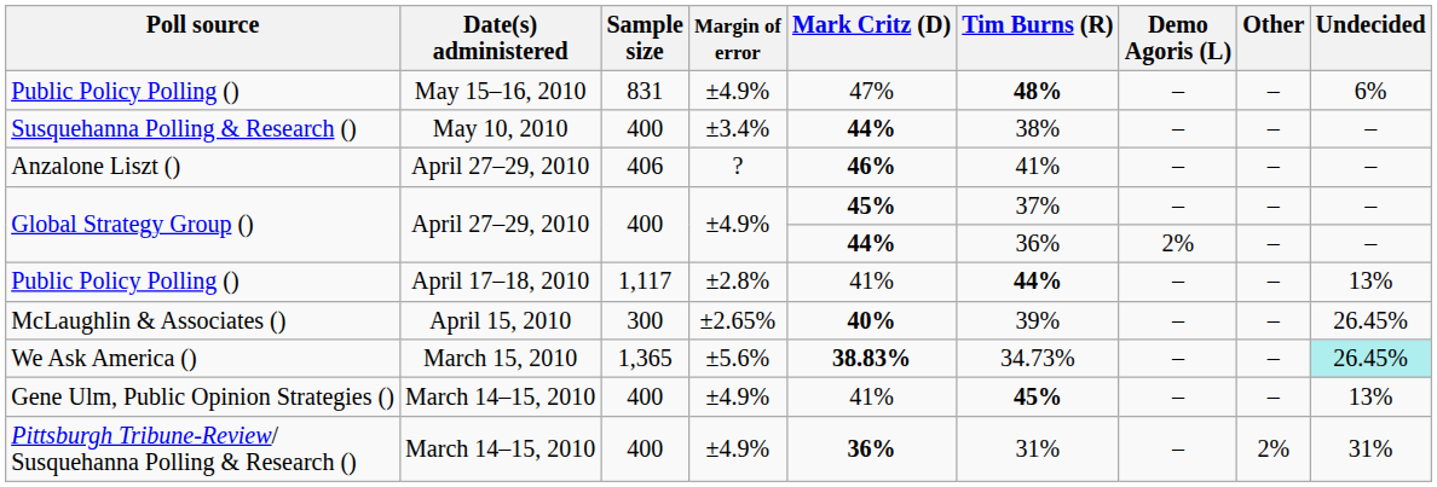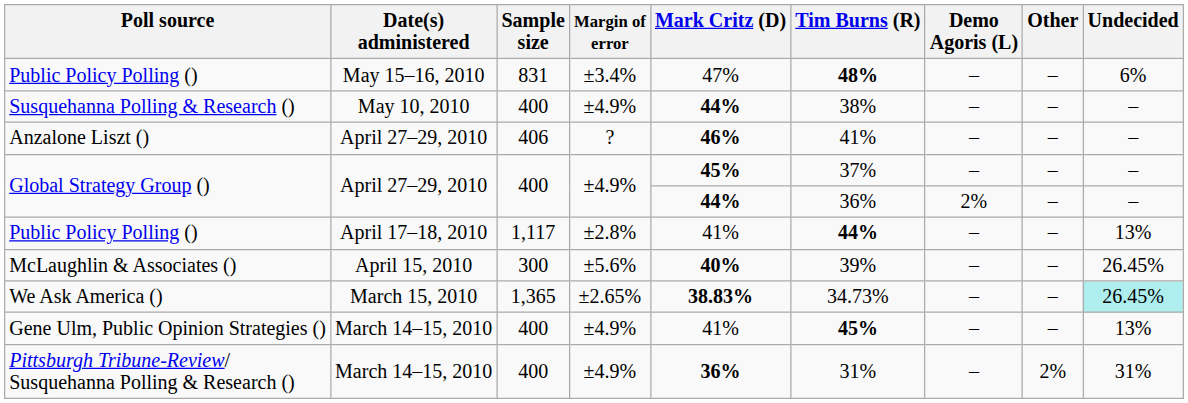 <table class="wikitable" style="text-align:center;">
 <tr valign="top">
 <th>Poll source</th>
 <th>Date(s)<br> administered</th>
 <th>Sample<br>size</th>
 <th><small>Margin of<br>error</small></th>
 <th><a href='#'>Mark Critz</a> (D)</th>
 <th><a href='#'>Tim Burns</a> (R)</th>
 <th>Demo<br>Agoris (L)</th>
 <th>Other</th>
 <th>Undecided</th>
 </tr>
 <tr>
 <td align=left><a href='#'>Public Policy Polling</a> ()</td>
 <td>May 15–16, 2010</td>
 <td>831</td>
-<td>±4.9%</td>
+<td>±3.4%</td>
 <td>47%</td>
 <td><strong>48%</strong></td>
 <td>–</td>
 <td>–</td>
 <td>6%</td>
 </tr>
 <tr>
 <td align=left><a href='#'>Susquehanna Polling & Research</a> ()</td>
 <td>May 10, 2010</td>
 <td>400</td>
-<td>±3.4%</td>
+<td>±4.9%</td>
 <td><strong>44%</strong></td>
 <td>38%</td>
 <td>–</td>
 <td>–</td>
 <td>–</td>
 </tr>
 <tr>
 <td align=left>Anzalone Liszt ()</td>
 <td>April 27–29, 2010</td>
 <td>406</td>
 <td>?</td>
 <td><strong>46%</strong></td>
 <td>41%</td>
 <td>–</td>
 <td>–</td>
 <td>–</td>
 </tr>
 <tr>
 <td style="text-align:left;" rowspan="2"><a href='#'>Global Strategy Group</a> ()</td>
 <td rowspan=2>April 27–29, 2010</td>
 <td rowspan=2>400</td>
 <td rowspan=2>±4.9%</td>
 <td><strong>45%</strong></td>
 <td>37%</td>
 <td>–</td>
 <td>–</td>
 <td>–</td>
 </tr>
 <tr>
 <td><strong>44%</strong></td>
 <td>36%</td>
 <td>2%</td>
 <td>–</td>
 <td>–</td>
 </tr>
 <tr>
 <td align=left><a href='#'>Public Policy Polling</a> ()</td>
 <td>April 17–18, 2010</td>
 <td>1,117</td>
 <td>±2.8%</td>
 <td>41%</td>
 <td><strong>44%</strong></td>
 <td>–</td>
 <td>–</td>
 <td>13%</td>
 </tr>
 <tr>
 <td align=left>McLaughlin & Associates ()</td>
 <td>April 15, 2010</td>
 <td>300</td>
-<td>±2.65%</td>
+<td>±5.6%</td>
 <td><strong>40%</strong></td>
 <td>39%</td>
 <td>–</td>
 <td>–</td>
 <td>26.45%</td>
 </tr>
 <tr>
 <td align=left>We Ask America ()</td>
 <td>March 15, 2010</td>
 <td>1,365</td>
-<td>±5.6%</td>
+<td>±2.65%</td>
 <td><strong>38.83%</strong></td>
 <td>34.73%</td>
 <td>–</td>
 <td>–</td>
 <td style="background: paleturquoise;">26.45%</td>
 </tr>
 <tr>
 <td align=left>Gene Ulm, Public Opinion Strategies ()</td>
 <td>March 14–15, 2010</td>
 <td>400</td>
 <td>±4.9%</td>
 <td>41%</td>
 <td><strong>45%</strong></td>
 <td>–</td>
 <td>–</td>
 <td>13%</td>
 </tr>
 <tr>
 <td align=left><em><a href='#'>Pittsburgh Tribune-Review</a></em>/<br>Susquehanna Polling & Research ()</td>
 <td>March 14–15, 2010</td>
 <td>400</td>
 <td>±4.9%</td>
 <td><strong>36%</strong></td>
 <td>31%</td>
 <td>–</td>
 <td>2%</td>
 <td>31%</td>
 </tr>
 </table>
